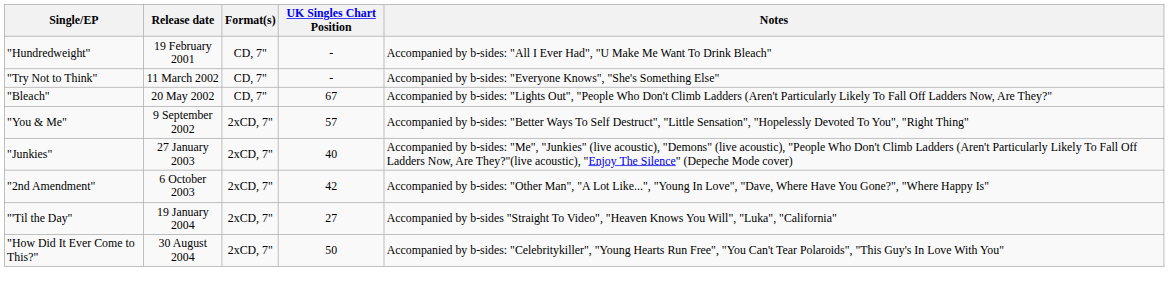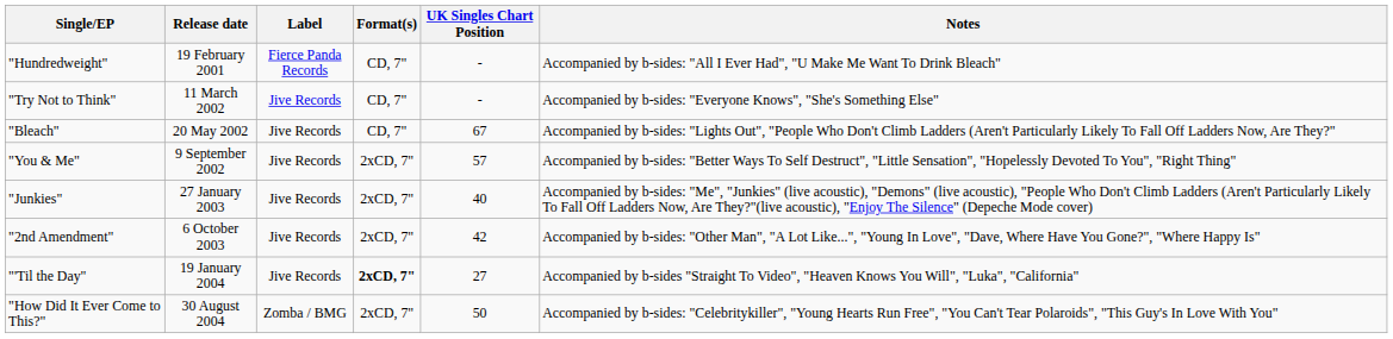 <table class="wikitable">
 <tr>
 <th>Single/EP</th>
 <th>Release date</th>
+<th>Label</th>
 <th>Format(s)</th>
 <th><a href='#'>UK Singles Chart</a> Position</th>
 <th>Notes</th>
 </tr>
 <tr>
 <td>"Hundredweight"</td>
 <td align="center">19 February 2001</td>
+<td align="center"><a href='#'>Fierce Panda Records</a></td>
 <td align="center">CD, 7"</td>
 <td align="center">-</td>
 <td>Accompanied by b-sides: "All I Ever Had", "U Make Me Want To Drink Bleach"</td>
 </tr>
 <tr>
 <td>"Try Not to Think"</td>
 <td align="center">11 March 2002</td>
+<td align="center"><a href='#'>Jive Records</a></td>
 <td align="center">CD, 7"</td>
 <td align="center">-</td>
 <td>Accompanied by b-sides: "Everyone Knows", "She's Something Else"</td>
 </tr>
 <tr>
 <td>"Bleach"</td>
 <td align="center">20 May 2002</td>
+<td align="center">Jive Records</td>
 <td align="center">CD, 7"</td>
 <td align="center">67</td>
 <td>Accompanied by b-sides: "Lights Out", "People Who Don't Climb Ladders (Aren't Particularly Likely To Fall Off Ladders Now, Are They?"</td>
 </tr>
 <tr>
 <td>"You & Me"</td>
 <td align="center">9 September 2002</td>
+<td align="center">Jive Records</td>
 <td align="center">2xCD, 7"</td>
 <td align="center">57</td>
 <td>Accompanied by b-sides: "Better Ways To Self Destruct", "Little Sensation", "Hopelessly Devoted To You", "Right Thing"</td>
 </tr>
 <tr>
 <td>"Junkies"</td>
 <td align="center">27 January 2003</td>
+<td align="center">Jive Records</td>
 <td align="center">2xCD, 7"</td>
 <td align="center">40</td>
 <td>Accompanied by b-sides: "Me", "Junkies" (live acoustic), "Demons" (live acoustic), "People Who Don't Climb Ladders (Aren't Particularly Likely To Fall Off Ladders Now, Are They?"(live acoustic), "<a href='#'>Enjoy The Silence</a>" (Depeche Mode cover)</td>
 </tr>
 <tr>
 <td>"2nd Amendment"</td>
 <td align="center">6 October 2003</td>
+<td align="center">Jive Records</td>
 <td align="center">2xCD, 7"</td>
 <td align="center">42</td>
 <td>Accompanied by b-sides: "Other Man", "A Lot Like...", "Young In Love", "Dave, Where Have You Gone?", "Where Happy Is"</td>
 </tr>
 <tr>
 <td>"'Til the Day"</td>
 <td align="center">19 January 2004</td>
-<td align="center">2xCD, 7"</td>
+<td align="center">Jive Records</td>
+<td align="center"><strong>2xCD, 7"</strong></td>
 <td align="center">27</td>
 <td>Accompanied by b-sides "Straight To Video", "Heaven Knows You Will", "Luka", "California"</td>
 </tr>
 <tr>
 <td>"How Did It Ever Come to This?"</td>
 <td align="center">30 August 2004</td>
+<td align="center">Zomba / BMG</td>
 <td align="center">2xCD, 7"</td>
 <td align="center">50</td>
 <td>Accompanied by b-sides: "Celebritykiller", "Young Hearts Run Free", "You Can't Tear Polaroids", "This Guy's In Love With You"</td>
 </tr>
 </table>
